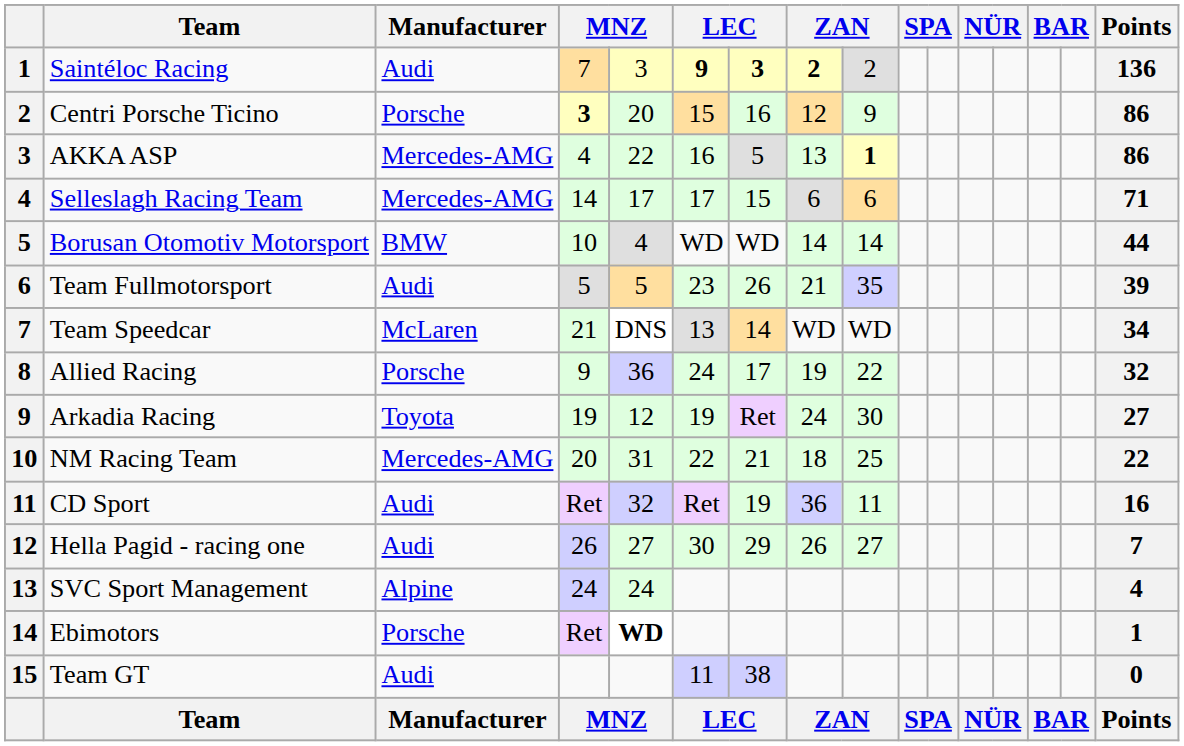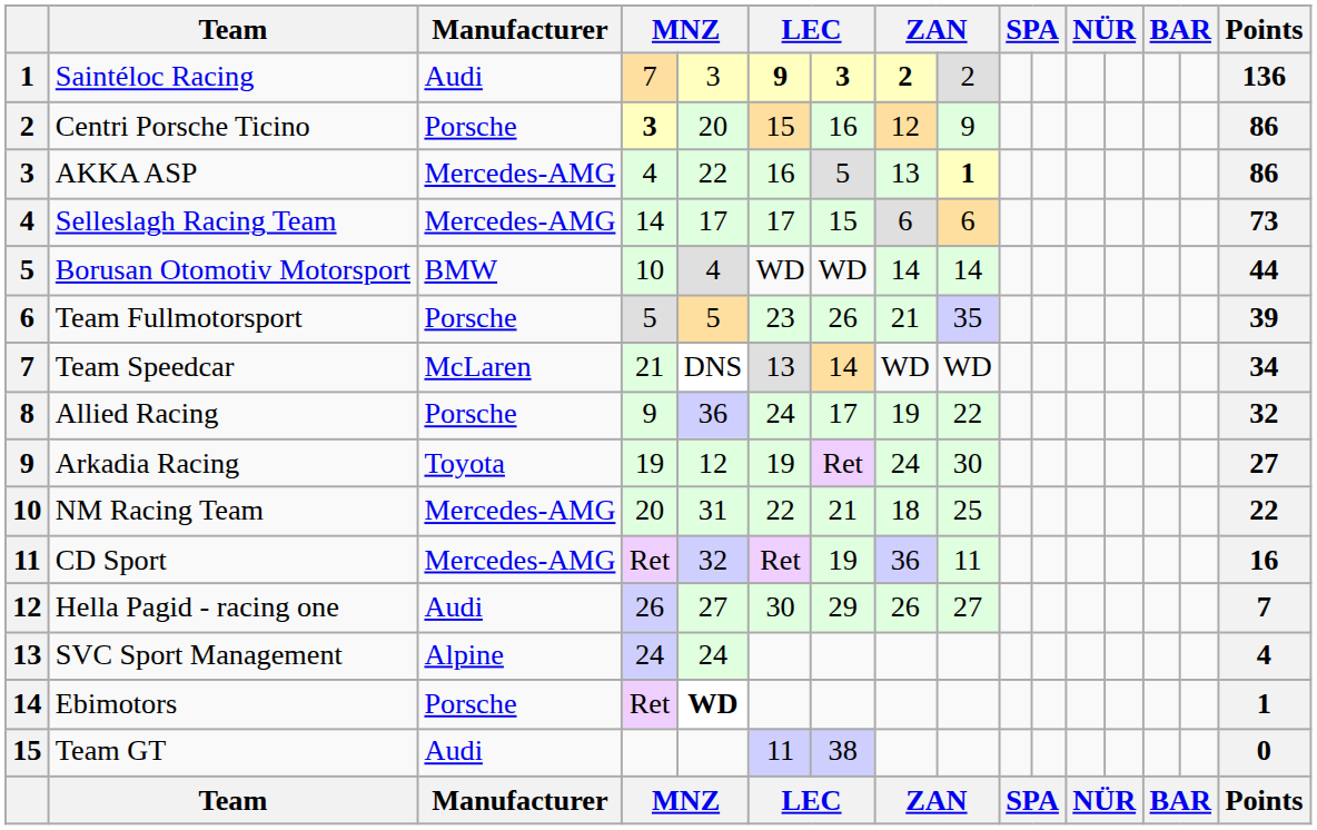 <table class="wikitable" style="font-size:85%; text-align:center;">
 <tr>
 <th></th>
 <th>Team</th>
 <th>Manufacturer</th>
 <th colspan=2><a href='#'>MNZ</a><br></th>
 <th colspan=2><a href='#'>LEC</a><br></th>
 <th colspan=2><a href='#'>ZAN</a><br></th>
 <th colspan=2><a href='#'>SPA</a><br></th>
 <th colspan=2><a href='#'>NÜR</a><br></th>
 <th colspan=2><a href='#'>BAR</a><br></th>
 <th>Points</th>
 </tr>
 <tr>
 <th rowspan=1>1</th>
 <td align=left rowspan=1> <a href='#'>Saintéloc Racing</a></td>
 <td align=left rowspan=1><a href='#'>Audi</a></td>
 <td style="background:#FFDF9F;">7</td>
 <td style="background:#FFFFBF;">3</td>
 <td style="background:#FFFFBF;"><strong>9</strong></td>
 <td style="background:#FFFFBF;"><strong>3</strong></td>
 <td style="background:#FFFFBF;"><strong>2</strong></td>
 <td style="background:#DFDFDF;">2</td>
 <td></td>
 <td></td>
 <td></td>
 <td></td>
 <td></td>
 <td></td>
 <th rowspan=1>136</th>
 </tr>
 <tr>
 <th rowspan=1>2</th>
 <td align=left rowspan=1> Centri Porsche Ticino</td>
 <td align=left rowspan=1><a href='#'>Porsche</a></td>
 <td style="background:#FFFFBF;"><strong>3</strong></td>
 <td style="background:#DFFFDF;">20</td>
 <td style="background:#FFDF9F;">15</td>
 <td style="background:#DFFFDF;">16</td>
 <td style="background:#FFDF9F;">12</td>
 <td style="background:#DFFFDF;">9</td>
 <td></td>
 <td></td>
 <td></td>
 <td></td>
 <td></td>
 <td></td>
 <th rowspan=1>86</th>
 </tr>
 <tr>
 <th rowspan="1">3</th>
 <td rowspan="1" align="left"> AKKA ASP</td>
 <td rowspan="1" align="left"><a href='#'>Mercedes-AMG</a></td>
 <td style="background:#DFFFDF;">4</td>
 <td style="background:#DFFFDF;">22</td>
 <td style="background:#DFFFDF;">16</td>
 <td style="background:#DFDFDF;">5</td>
 <td style="background:#DFFFDF;">13</td>
 <td style="background:#FFFFBF;"><strong>1</strong></td>
 <td></td>
 <td></td>
 <td></td>
 <td></td>
 <td></td>
 <td></td>
 <th rowspan="1">86</th>
 </tr>
 <tr>
 <th rowspan="1">4</th>
 <td rowspan="1" align="left"> <a href='#'>Selleslagh Racing Team</a></td>
 <td rowspan="1" align="left"><a href='#'>Mercedes-AMG</a></td>
 <td style="background:#DFFFDF;">14</td>
 <td style="background:#DFFFDF;">17</td>
 <td style="background:#DFFFDF;">17</td>
 <td style="background:#DFFFDF;">15</td>
 <td style="background:#DFDFDF;">6</td>
 <td style="background:#FFDF9F;">6</td>
 <td></td>
 <td></td>
 <td></td>
 <td></td>
 <td></td>
 <td></td>
-<th rowspan="1">71</th>
+<th rowspan="1">73</th>
 </tr>
 <tr>
 <th rowspan="1">5</th>
 <td rowspan="1" align="left"> <a href='#'>Borusan Otomotiv Motorsport</a></td>
 <td rowspan="1" align="left"><a href='#'>BMW</a></td>
 <td style="background:#DFFFDF;">10</td>
 <td style="background:#DFDFDF;">4</td>
 <td>WD</td>
 <td>WD</td>
 <td style="background:#DFFFDF;">14</td>
 <td style="background:#DFFFDF;">14</td>
 <td></td>
 <td></td>
 <td></td>
 <td></td>
 <td></td>
 <td></td>
 <th rowspan="1">44</th>
 </tr>
 <tr>
 <th rowspan="1">6</th>
 <td rowspan="1" align="left"> Team Fullmotorsport</td>
-<td rowspan="1" align="left"><a href='#'>Audi</a></td>
+<td rowspan="1" align="left"><a href='#'>Porsche</a></td>
 <td style="background:#DFDFDF;">5</td>
 <td style="background:#FFDF9F;">5</td>
 <td style="background:#DFFFDF;">23</td>
 <td style="background:#DFFFDF;">26</td>
 <td style="background:#DFFFDF;">21</td>
 <td style="background:#cfcfff;">35</td>
 <td></td>
 <td></td>
 <td></td>
 <td></td>
 <td></td>
 <td></td>
 <th rowspan="1">39</th>
 </tr>
 <tr>
 <th rowspan="1">7</th>
 <td rowspan="1" align="left"> Team Speedcar</td>
 <td rowspan="1" align="left"><a href='#'>McLaren</a></td>
 <td style="background:#DFFFDF;">21</td>
 <td style="background:#ffffff;">DNS</td>
 <td style="background:#DFDFDF;">13</td>
 <td style="background:#FFDF9F;">14</td>
 <td>WD</td>
 <td>WD</td>
 <td></td>
 <td></td>
 <td></td>
 <td></td>
 <td></td>
 <td></td>
 <th rowspan="1">34</th>
 </tr>
 <tr>
 <th rowspan=1>8</th>
 <td align=left rowspan=1> Allied Racing</td>
 <td align=left rowspan=1><a href='#'>Porsche</a></td>
 <td style="background:#DFFFDF;">9</td>
 <td style="background:#cfcfff;">36</td>
 <td style="background:#DFFFDF;">24</td>
 <td style="background:#DFFFDF;">17</td>
 <td style="background:#DFFFDF;">19</td>
 <td style="background:#DFFFDF;">22</td>
 <td></td>
 <td></td>
 <td></td>
 <td></td>
 <td></td>
 <td></td>
 <th rowspan=1>32</th>
 </tr>
 <tr>
 <th rowspan="1">9</th>
 <td rowspan="1" align="left"> Arkadia Racing</td>
 <td rowspan="1" align="left"><a href='#'>Toyota</a></td>
 <td style="background:#DFFFDF;">19</td>
 <td style="background:#DFFFDF;">12</td>
 <td style="background:#DFFFDF;">19</td>
 <td style="background:#efcfff;">Ret</td>
 <td style="background:#DFFFDF;">24</td>
 <td style="background:#DFFFDF;">30</td>
 <td></td>
 <td></td>
 <td></td>
 <td></td>
 <td></td>
 <td></td>
 <th rowspan="1">27</th>
 </tr>
 <tr>
 <th rowspan=1>10</th>
 <td align=left rowspan=1> NM Racing Team</td>
 <td align=left rowspan=1><a href='#'>Mercedes-AMG</a></td>
 <td style="background:#DFFFDF;">20</td>
 <td style="background:#DFFFDF;">31</td>
 <td style="background:#DFFFDF;">22</td>
 <td style="background:#DFFFDF;">21</td>
 <td style="background:#DFFFDF;">18</td>
 <td style="background:#DFFFDF;">25</td>
 <td></td>
 <td></td>
 <td></td>
 <td></td>
 <td></td>
 <td></td>
 <th rowspan=1>22</th>
 </tr>
 <tr>
 <th rowspan="1">11</th>
 <td rowspan="1" align="left"> CD Sport</td>
-<td rowspan="1" align="left"><a href='#'>Audi</a></td>
+<td rowspan="1" align="left"><a href='#'>Mercedes-AMG</a></td>
 <td style="background:#efcfff;">Ret</td>
 <td style="background:#cfcfff;">32</td>
 <td style="background:#efcfff;">Ret</td>
 <td style="background:#DFFFDF;">19</td>
 <td style="background:#cfcfff;">36</td>
 <td style="background:#DFFFDF;">11</td>
 <td></td>
 <td></td>
 <td></td>
 <td></td>
 <td></td>
 <td></td>
 <th rowspan="1">16</th>
 </tr>
 <tr>
 <th rowspan="1">12</th>
 <td rowspan="1" align="left"> Hella Pagid - racing one</td>
 <td rowspan="1" align="left"><a href='#'>Audi</a></td>
 <td style="background:#cfcfff;">26</td>
 <td style="background:#DFFFDF;">27</td>
 <td style="background:#DFFFDF;">30</td>
 <td style="background:#DFFFDF;">29</td>
 <td style="background:#DFFFDF;">26</td>
 <td style="background:#DFFFDF;">27</td>
 <td></td>
 <td></td>
 <td></td>
 <td></td>
 <td></td>
 <td></td>
 <th rowspan="1">7</th>
 </tr>
 <tr>
 <th rowspan="1">13</th>
 <td rowspan="1" align="left"> SVC Sport Management</td>
 <td rowspan="1" align="left"><a href='#'>Alpine</a></td>
 <td style="background:#cfcfff">24</td>
 <td style="background:#DFFFDF;">24</td>
 <td></td>
 <td></td>
 <td></td>
 <td></td>
 <td></td>
 <td></td>
 <td></td>
 <td></td>
 <td></td>
 <td></td>
 <th rowspan="1">4</th>
 </tr>
 <tr>
 <th rowspan="1">14</th>
 <td rowspan="1" align="left"> Ebimotors</td>
 <td rowspan="1" align="left"><a href='#'>Porsche</a></td>
 <td style="background:#efcfff;">Ret</td>
 <td style="background:#ffffff;"><strong>WD</strong></td>
 <td></td>
 <td></td>
 <td></td>
 <td></td>
 <td></td>
 <td></td>
 <td></td>
 <td></td>
 <td></td>
 <td></td>
 <th rowspan="1">1</th>
 </tr>
 <tr>
 <th>15</th>
 <td rowspan="1" align="left"> Team GT</td>
 <td rowspan="1" align="left"><a href='#'>Audi</a></td>
 <td></td>
 <td></td>
 <td style="background:#cfcfff;">11</td>
 <td style="background:#cfcfff;">38</td>
 <td></td>
 <td></td>
 <td></td>
 <td></td>
 <td></td>
 <td></td>
 <td></td>
 <td></td>
 <th>0</th>
 </tr>
 <tr>
 <th valign=middle></th>
 <th valign=middle>Team</th>
 <th valign=middle>Manufacturer</th>
 <th colspan=2><a href='#'>MNZ</a><br></th>
 <th colspan=2><a href='#'>LEC</a><br></th>
 <th colspan=2><a href='#'>ZAN</a><br></th>
 <th colspan=2><a href='#'>SPA</a><br></th>
 <th colspan=2><a href='#'>NÜR</a><br></th>
 <th colspan=2><a href='#'>BAR</a><br></th>
 <th valign=middle>Points</th>
 </tr>
 </table>
